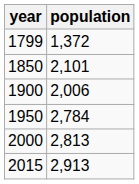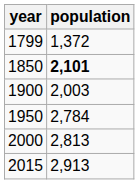 <table class="wikitable">
 <tr>
 <th>year</th>
 <th>population</th>
 </tr>
 <tr>
 <td>1799</td>
 <td>1,372</td>
 </tr>
 <tr>
 <td>1850</td>
-<td>2,101</td>
+<td><strong>2,101</strong></td>
 </tr>
 <tr>
 <td>1900</td>
-<td>2,006</td>
+<td>2,003</td>
 </tr>
 <tr>
 <td>1950</td>
 <td>2,784</td>
 </tr>
 <tr>
 <td>2000</td>
 <td>2,813</td>
 </tr>
 <tr>
 <td>2015</td>
 <td>2,913</td>
 </tr>
 </table>
